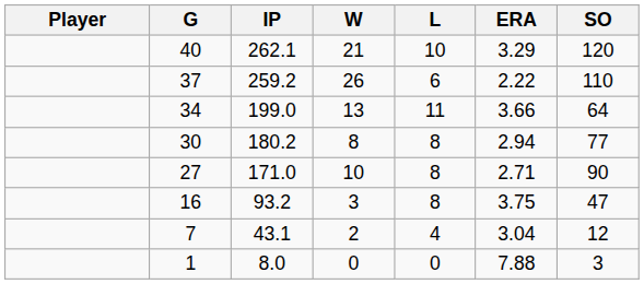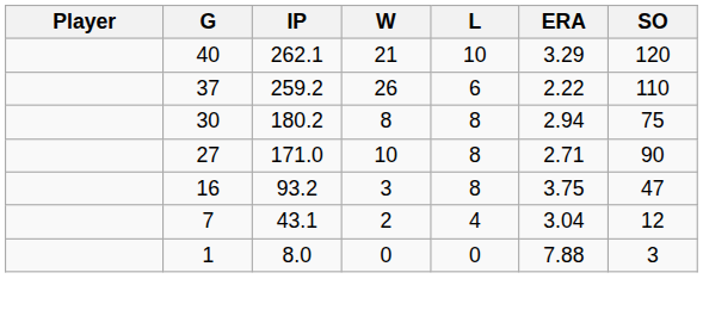 <table class="wikitable sortable">
 <tr>
 <th bgcolor="#DDDDFF" width="16%">Player</th>
 <th bgcolor="#DDDDFF" width="9%">G</th>
 <th bgcolor="#DDDDFF" width="9%">IP</th>
 <th bgcolor="#DDDDFF" width="9%">W</th>
 <th bgcolor="#DDDDFF" width="9%">L</th>
 <th bgcolor="#DDDDFF" width="9%">ERA</th>
 <th bgcolor="#DDDDFF" width="9%">SO</th>
 </tr>
 <tr align="center">
 <td></td>
 <td>40</td>
 <td>262.1</td>
 <td>21</td>
 <td>10</td>
 <td>3.29</td>
 <td>120</td>
 </tr>
 <tr align="center">
 <td></td>
 <td>37</td>
 <td>259.2</td>
 <td>26</td>
 <td>6</td>
 <td>2.22</td>
 <td>110</td>
 </tr>
 <tr align="center">
 <td></td>
-<td>34</td>
-<td>199.0</td>
-<td>13</td>
-<td>11</td>
-<td>3.66</td>
-<td>64</td>
-</tr>
-<tr align="center">
-<td></td>
 <td>30</td>
 <td>180.2</td>
 <td>8</td>
 <td>8</td>
 <td>2.94</td>
-<td>77</td>
+<td>75</td>
 </tr>
 <tr align="center">
 <td></td>
 <td>27</td>
 <td>171.0</td>
 <td>10</td>
 <td>8</td>
 <td>2.71</td>
 <td>90</td>
 </tr>
 <tr align="center">
 <td></td>
 <td>16</td>
 <td>93.2</td>
 <td>3</td>
 <td>8</td>
 <td>3.75</td>
 <td>47</td>
 </tr>
 <tr align="center">
 <td></td>
 <td>7</td>
 <td>43.1</td>
 <td>2</td>
 <td>4</td>
 <td>3.04</td>
 <td>12</td>
 </tr>
 <tr align="center">
 <td></td>
 <td>1</td>
 <td>8.0</td>
 <td>0</td>
 <td>0</td>
 <td>7.88</td>
 <td>3</td>
 </tr>
 </table>
